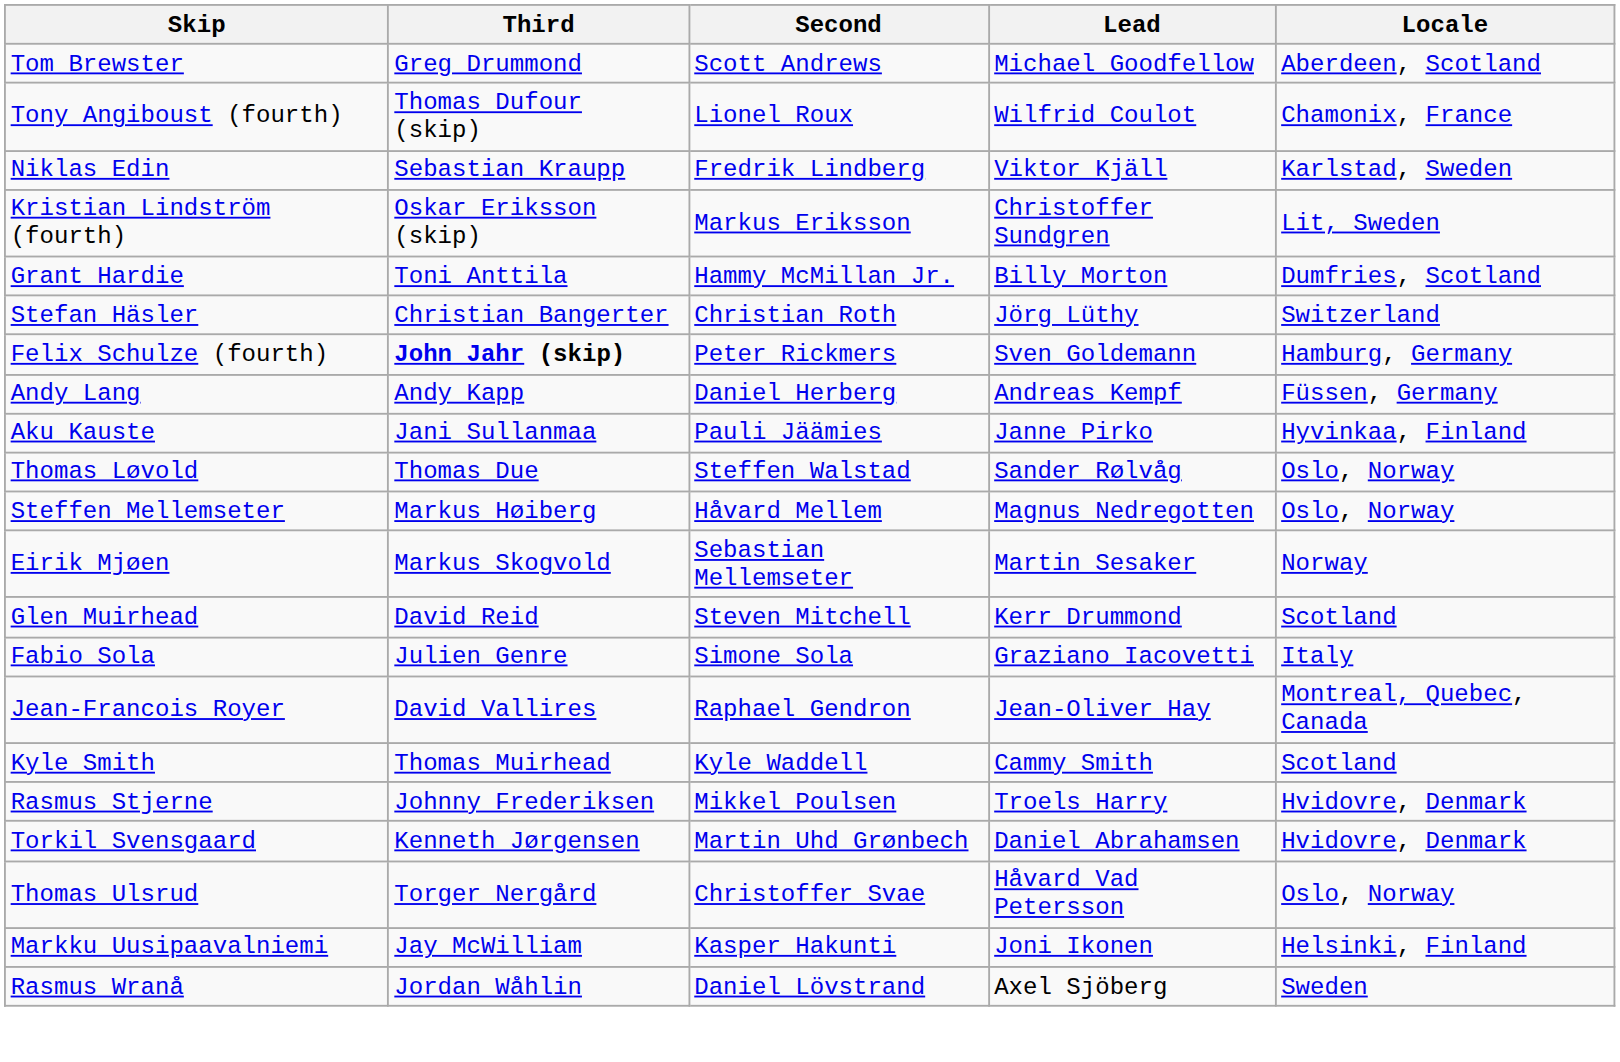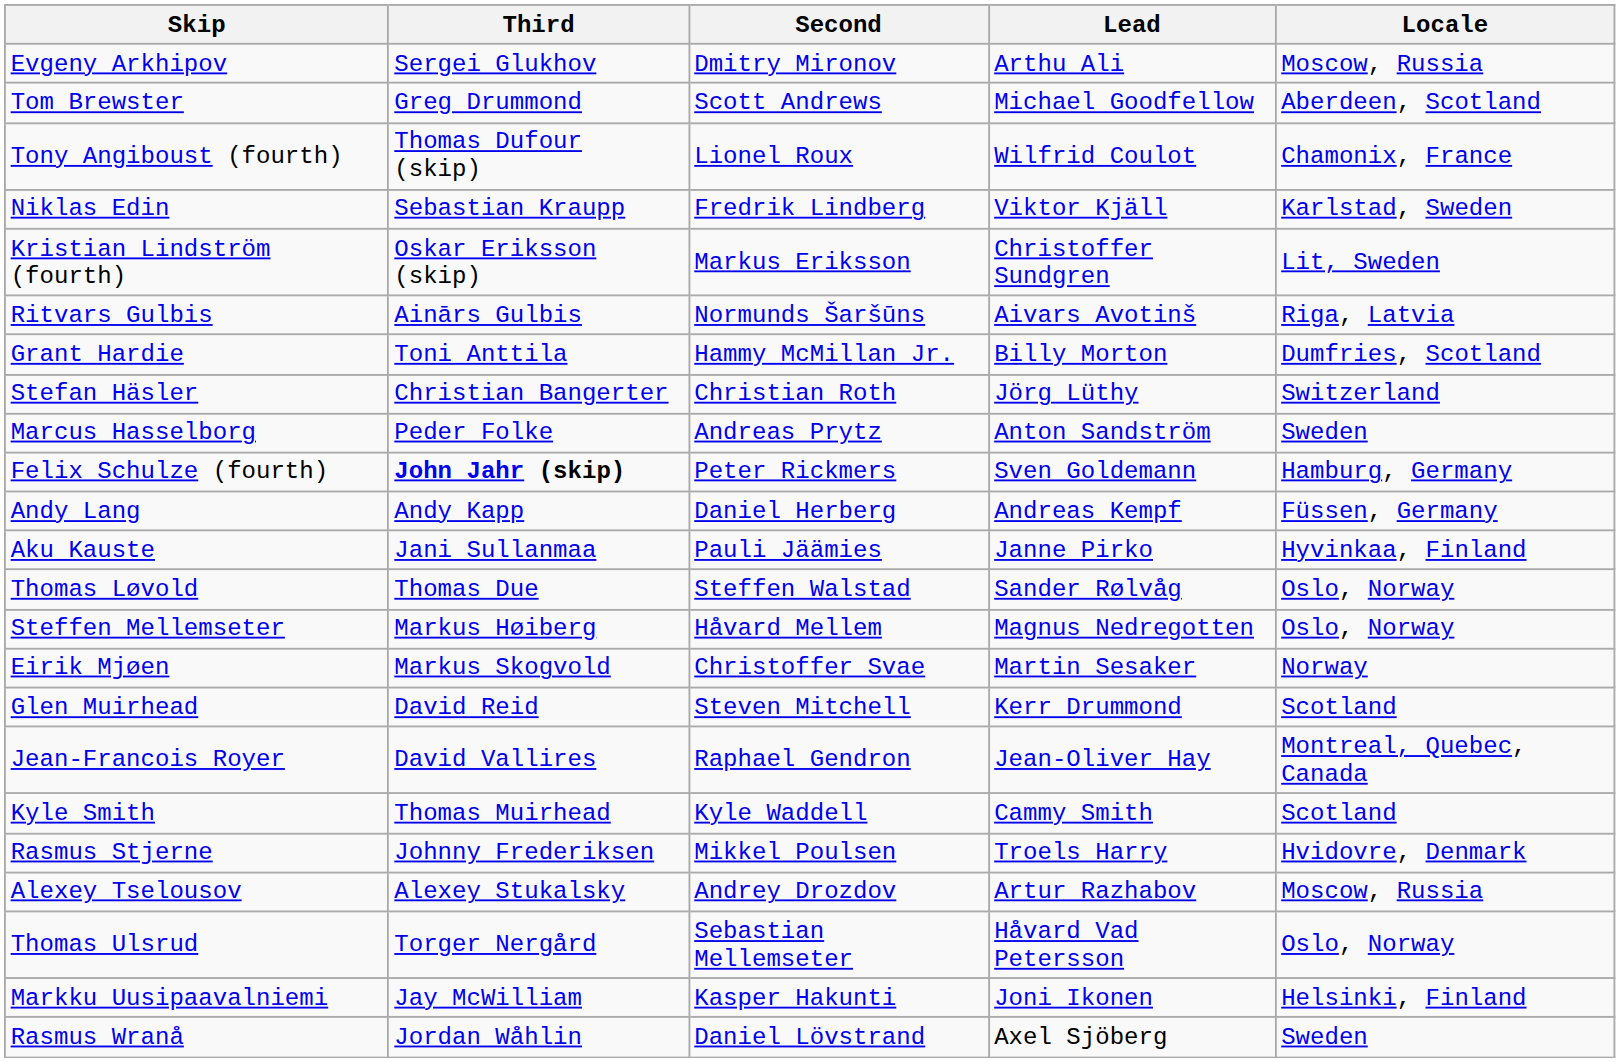 <table class=wikitable>
 <tr>
 <th>Skip</th>
 <th>Third</th>
 <th>Second</th>
 <th>Lead</th>
 <th>Locale</th>
+</tr>
+<tr>
+<td><a href='#'>Evgeny Arkhipov</a></td>
+<td><a href='#'>Sergei Glukhov</a></td>
+<td><a href='#'>Dmitry Mironov</a></td>
+<td><a href='#'>Arthu Ali</a></td>
+<td> <a href='#'>Moscow</a>, <a href='#'>Russia</a></td>
 </tr>
 <tr>
 <td><a href='#'>Tom Brewster</a></td>
 <td><a href='#'>Greg Drummond</a></td>
 <td><a href='#'>Scott Andrews</a></td>
 <td><a href='#'>Michael Goodfellow</a></td>
 <td> <a href='#'>Aberdeen</a>, <a href='#'>Scotland</a></td>
 </tr>
 <tr>
 <td><a href='#'>Tony Angiboust</a> (fourth)</td>
 <td><a href='#'>Thomas Dufour</a> (skip)</td>
 <td><a href='#'>Lionel Roux</a></td>
 <td><a href='#'>Wilfrid Coulot</a></td>
 <td> <a href='#'>Chamonix</a>, <a href='#'>France</a></td>
 </tr>
 <tr>
 <td><a href='#'>Niklas Edin</a></td>
 <td><a href='#'>Sebastian Kraupp</a></td>
 <td><a href='#'>Fredrik Lindberg</a></td>
 <td><a href='#'>Viktor Kjäll</a></td>
 <td> <a href='#'>Karlstad</a>, <a href='#'>Sweden</a></td>
 </tr>
 <tr>
 <td><a href='#'>Kristian Lindström</a> (fourth)</td>
 <td><a href='#'>Oskar Eriksson</a> (skip)</td>
 <td><a href='#'>Markus Eriksson</a></td>
 <td><a href='#'>Christoffer Sundgren</a></td>
 <td> <a href='#'>Lit, Sweden</a></td>
 </tr>
 <tr>
+<td><a href='#'>Ritvars Gulbis</a></td>
+<td><a href='#'>Ainārs Gulbis</a></td>
+<td><a href='#'>Normunds Šaršūns</a></td>
+<td><a href='#'>Aivars Avotinš</a></td>
+<td> <a href='#'>Riga</a>, <a href='#'>Latvia</a></td>
+</tr>
+<tr>
 <td><a href='#'>Grant Hardie</a></td>
 <td><a href='#'>Toni Anttila</a></td>
 <td><a href='#'>Hammy McMillan Jr.</a></td>
 <td><a href='#'>Billy Morton</a></td>
 <td> <a href='#'>Dumfries</a>, <a href='#'>Scotland</a></td>
 </tr>
 <tr>
 <td><a href='#'>Stefan Häsler</a></td>
 <td><a href='#'>Christian Bangerter</a></td>
 <td><a href='#'>Christian Roth</a></td>
 <td><a href='#'>Jörg Lüthy</a></td>
 <td> <a href='#'>Switzerland</a></td>
+</tr>
+<tr>
+<td><a href='#'>Marcus Hasselborg</a></td>
+<td><a href='#'>Peder Folke</a></td>
+<td><a href='#'>Andreas Prytz</a></td>
+<td><a href='#'>Anton Sandström</a></td>
+<td> <a href='#'>Sweden</a></td>
 </tr>
 <tr>
 <td><a href='#'>Felix Schulze</a> (fourth)</td>
 <td><strong><a href='#'>John Jahr</a> (skip)</strong></td>
 <td><a href='#'>Peter Rickmers</a></td>
 <td><a href='#'>Sven Goldemann</a></td>
 <td> <a href='#'>Hamburg</a>, <a href='#'>Germany</a></td>
 </tr>
 <tr>
 <td><a href='#'>Andy Lang</a></td>
 <td><a href='#'>Andy Kapp</a></td>
 <td><a href='#'>Daniel Herberg</a></td>
 <td><a href='#'>Andreas Kempf</a></td>
 <td> <a href='#'>Füssen</a>, <a href='#'>Germany</a></td>
 </tr>
 <tr>
 <td><a href='#'>Aku Kauste</a></td>
 <td><a href='#'>Jani Sullanmaa</a></td>
 <td><a href='#'>Pauli Jäämies</a></td>
 <td><a href='#'>Janne Pirko</a></td>
 <td> <a href='#'>Hyvinkaa</a>, <a href='#'>Finland</a></td>
 </tr>
 <tr>
 <td><a href='#'>Thomas Løvold</a></td>
 <td><a href='#'>Thomas Due</a></td>
 <td><a href='#'>Steffen Walstad</a></td>
 <td><a href='#'>Sander Rølvåg</a></td>
 <td> <a href='#'>Oslo</a>, <a href='#'>Norway</a></td>
 </tr>
 <tr>
 <td><a href='#'>Steffen Mellemseter</a></td>
 <td><a href='#'>Markus Høiberg</a></td>
 <td><a href='#'>Håvard Mellem</a></td>
 <td><a href='#'>Magnus Nedregotten</a></td>
 <td> <a href='#'>Oslo</a>, <a href='#'>Norway</a></td>
 </tr>
 <tr>
 <td><a href='#'>Eirik Mjøen</a></td>
 <td><a href='#'>Markus Skogvold</a></td>
-<td><a href='#'>Sebastian Mellemseter</a></td>
+<td><a href='#'>Christoffer Svae</a></td>
 <td><a href='#'>Martin Sesaker</a></td>
 <td> <a href='#'>Norway</a></td>
 </tr>
 <tr>
 <td><a href='#'>Glen Muirhead</a></td>
 <td><a href='#'>David Reid</a></td>
 <td><a href='#'>Steven Mitchell</a></td>
 <td><a href='#'>Kerr Drummond</a></td>
 <td> <a href='#'>Scotland</a></td>
-</tr>
-<tr>
-<td><a href='#'>Fabio Sola</a></td>
-<td><a href='#'>Julien Genre</a></td>
-<td><a href='#'>Simone Sola</a></td>
-<td><a href='#'>Graziano Iacovetti</a></td>
-<td> <a href='#'>Italy</a></td>
 </tr>
 <tr>
 <td><a href='#'>Jean-Francois Royer</a></td>
 <td><a href='#'>David Vallires</a></td>
 <td><a href='#'>Raphael Gendron</a></td>
 <td><a href='#'>Jean-Oliver Hay</a></td>
 <td> <a href='#'>Montreal, Quebec</a>, <a href='#'>Canada</a></td>
 </tr>
 <tr>
 <td><a href='#'>Kyle Smith</a></td>
 <td><a href='#'>Thomas Muirhead</a></td>
 <td><a href='#'>Kyle Waddell</a></td>
 <td><a href='#'>Cammy Smith</a></td>
 <td> <a href='#'>Scotland</a></td>
 </tr>
 <tr>
 <td><a href='#'>Rasmus Stjerne</a></td>
 <td><a href='#'>Johnny Frederiksen</a></td>
 <td><a href='#'>Mikkel Poulsen</a></td>
 <td><a href='#'>Troels Harry</a></td>
 <td> <a href='#'>Hvidovre</a>, <a href='#'>Denmark</a></td>
 </tr>
 <tr>
-<td><a href='#'>Torkil Svensgaard</a></td>
-<td><a href='#'>Kenneth Jørgensen</a></td>
-<td><a href='#'>Martin Uhd Grønbech</a></td>
-<td><a href='#'>Daniel Abrahamsen</a></td>
-<td> <a href='#'>Hvidovre</a>, <a href='#'>Denmark</a></td>
+<td><a href='#'>Alexey Tselousov</a></td>
+<td><a href='#'>Alexey Stukalsky</a></td>
+<td><a href='#'>Andrey Drozdov</a></td>
+<td><a href='#'>Artur Razhabov</a></td>
+<td> <a href='#'>Moscow</a>, <a href='#'>Russia</a></td>
 </tr>
 <tr>
 <td><a href='#'>Thomas Ulsrud</a></td>
 <td><a href='#'>Torger Nergård</a></td>
-<td><a href='#'>Christoffer Svae</a></td>
+<td><a href='#'>Sebastian Mellemseter</a></td>
 <td><a href='#'>Håvard Vad Petersson</a></td>
 <td> <a href='#'>Oslo</a>, <a href='#'>Norway</a></td>
 </tr>
 <tr>
 <td><a href='#'>Markku Uusipaavalniemi</a></td>
 <td><a href='#'>Jay McWilliam</a></td>
 <td><a href='#'>Kasper Hakunti</a></td>
 <td><a href='#'>Joni Ikonen</a></td>
 <td> <a href='#'>Helsinki</a>, <a href='#'>Finland</a></td>
 </tr>
 <tr>
 <td><a href='#'>Rasmus Wranå</a></td>
 <td><a href='#'>Jordan Wåhlin</a></td>
 <td><a href='#'>Daniel Lövstrand</a></td>
 <td>Axel Sjöberg</td>
 <td> <a href='#'>Sweden</a></td>
 </tr>
 </table>
